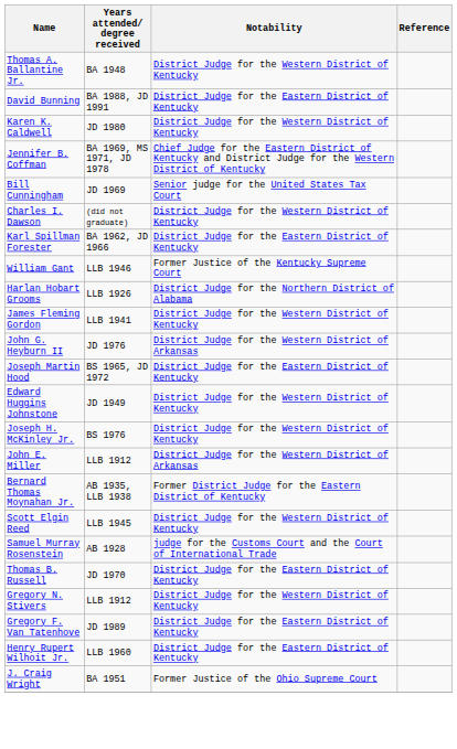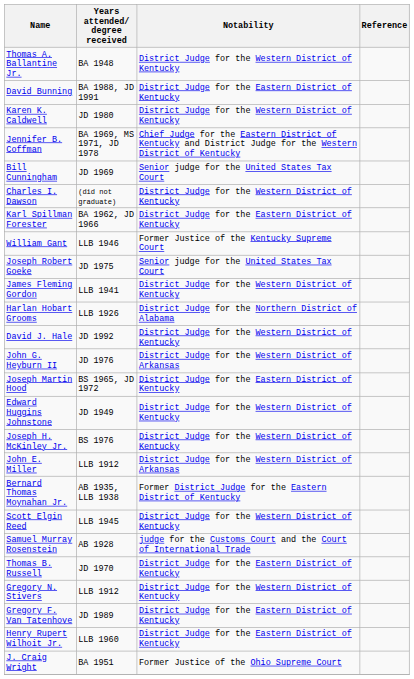 <table width="100%" class="wikitable sortable">
 <tr>
 <th style="width:*;">Name</th>
 <th style="width:15%;">Years attended/ degree received</th>
 <th style="width:55%;" class="unsortable">Notability</th>
 <th style="width:*;" class="unsortable">Reference</th>
 </tr>
 <tr>
 <td><a href='#'>Thomas A. Ballantine Jr.</a></td>
 <td>BA 1948</td>
 <td><a href='#'>District Judge</a> for the <a href='#'>Western District of Kentucky</a></td>
 <td></td>
 </tr>
 <tr>
 <td><a href='#'>David Bunning</a></td>
 <td>BA 1988, JD 1991</td>
 <td><a href='#'>District Judge</a> for the <a href='#'>Eastern District of Kentucky</a></td>
 <td></td>
 </tr>
 <tr>
 <td><a href='#'>Karen K. Caldwell</a></td>
 <td>JD 1980</td>
 <td><a href='#'>District Judge</a> for the <a href='#'>Western District of Kentucky</a></td>
 <td></td>
 </tr>
 <tr>
 <td><a href='#'>Jennifer B. Coffman</a></td>
 <td>BA 1969, MS 1971, JD 1978</td>
 <td><a href='#'>Chief Judge</a> for the <a href='#'>Eastern District of Kentucky</a> and District Judge for the <a href='#'>Western District of Kentucky</a></td>
 <td></td>
 </tr>
 <tr>
 <td><a href='#'>Bill Cunningham</a></td>
 <td>JD 1969</td>
 <td><a href='#'>Senior</a> judge for the <a href='#'>United States Tax Court</a></td>
 <td></td>
 </tr>
 <tr>
 <td><a href='#'>Charles I. Dawson</a></td>
 <td><small>(did not graduate)</small></td>
 <td><a href='#'>District Judge</a> for the <a href='#'>Western District of Kentucky</a></td>
 <td></td>
 </tr>
 <tr>
 <td><a href='#'>Karl Spillman Forester</a></td>
 <td>BA 1962, JD 1966</td>
 <td><a href='#'>District Judge</a> for the <a href='#'>Eastern District of Kentucky</a></td>
 <td></td>
 </tr>
 <tr>
 <td><a href='#'>William Gant</a></td>
 <td>LLB 1946</td>
 <td>Former Justice of the <a href='#'>Kentucky Supreme Court</a></td>
 <td></td>
 </tr>
 <tr>
+<td><a href='#'>Joseph Robert Goeke</a></td>
+<td>JD 1975</td>
+<td><a href='#'>Senior</a> judge for the <a href='#'>United States Tax Court</a></td>
+<td></td>
+</tr>
+<tr>
+<td><a href='#'>James Fleming Gordon</a></td>
+<td>LLB 1941</td>
+<td><a href='#'>District Judge</a> for the <a href='#'>Western District of Kentucky</a></td>
+<td></td>
+</tr>
+<tr>
 <td><a href='#'>Harlan Hobart Grooms</a></td>
 <td>LLB 1926</td>
 <td><a href='#'>District Judge</a> for the <a href='#'>Northern District of Alabama</a></td>
 <td></td>
 </tr>
 <tr>
-<td><a href='#'>James Fleming Gordon</a></td>
-<td>LLB 1941</td>
+<td><a href='#'>David J. Hale</a></td>
+<td>JD 1992</td>
 <td><a href='#'>District Judge</a> for the <a href='#'>Western District of Kentucky</a></td>
 <td></td>
 </tr>
 <tr>
 <td><a href='#'>John G. Heyburn II</a></td>
 <td>JD 1976</td>
 <td><a href='#'>District Judge</a> for the <a href='#'>Western District of Arkansas</a></td>
 <td></td>
 </tr>
 <tr>
 <td><a href='#'>Joseph Martin Hood</a></td>
 <td>BS 1965, JD 1972</td>
 <td><a href='#'>District Judge</a> for the <a href='#'>Eastern District of Kentucky</a></td>
 <td></td>
 </tr>
 <tr>
 <td><a href='#'>Edward Huggins Johnstone</a></td>
 <td>JD 1949</td>
 <td><a href='#'>District Judge</a> for the <a href='#'>Western District of Kentucky</a></td>
 <td></td>
 </tr>
 <tr>
 <td><a href='#'>Joseph H. McKinley Jr.</a></td>
 <td>BS 1976</td>
 <td><a href='#'>District Judge</a> for the <a href='#'>Western District of Kentucky</a></td>
 <td></td>
 </tr>
 <tr>
 <td><a href='#'>John E. Miller</a></td>
 <td>LLB 1912</td>
 <td><a href='#'>District Judge</a> for the <a href='#'>Western District of Arkansas</a></td>
 <td></td>
 </tr>
 <tr>
 <td><a href='#'>Bernard Thomas Moynahan Jr.</a></td>
 <td>AB 1935, LLB 1938</td>
 <td>Former <a href='#'>District Judge</a> for the <a href='#'>Eastern District of Kentucky</a></td>
 <td></td>
 </tr>
 <tr>
 <td><a href='#'>Scott Elgin Reed</a></td>
 <td>LLB 1945</td>
 <td><a href='#'>District Judge</a> for the <a href='#'>Western District of Kentucky</a></td>
 <td></td>
 </tr>
 <tr>
 <td><a href='#'>Samuel Murray Rosenstein</a></td>
 <td>AB 1928</td>
 <td><a href='#'>judge</a> for the <a href='#'>Customs Court</a> and the <a href='#'>Court of International Trade</a></td>
 <td></td>
 </tr>
 <tr>
 <td><a href='#'>Thomas B. Russell</a></td>
 <td>JD 1970</td>
 <td><a href='#'>District Judge</a> for the <a href='#'>Eastern District of Kentucky</a></td>
 <td></td>
 </tr>
 <tr>
 <td><a href='#'>Gregory N. Stivers</a></td>
 <td>LLB 1912</td>
 <td><a href='#'>District Judge</a> for the <a href='#'>Western District of Kentucky</a></td>
 <td></td>
 </tr>
 <tr>
 <td><a href='#'>Gregory F. Van Tatenhove</a></td>
 <td>JD 1989</td>
 <td><a href='#'>District Judge</a> for the <a href='#'>Eastern District of Kentucky</a></td>
 <td></td>
 </tr>
 <tr>
 <td><a href='#'>Henry Rupert Wilhoit Jr.</a></td>
 <td>LLB 1960</td>
 <td><a href='#'>District Judge</a> for the <a href='#'>Eastern District of Kentucky</a></td>
 <td></td>
 </tr>
 <tr>
 <td><a href='#'>J. Craig Wright</a></td>
 <td>BA 1951</td>
 <td>Former Justice of the <a href='#'>Ohio Supreme Court</a></td>
 <td></td>
 </tr>
 <tr>
 </tr>
 </table>
